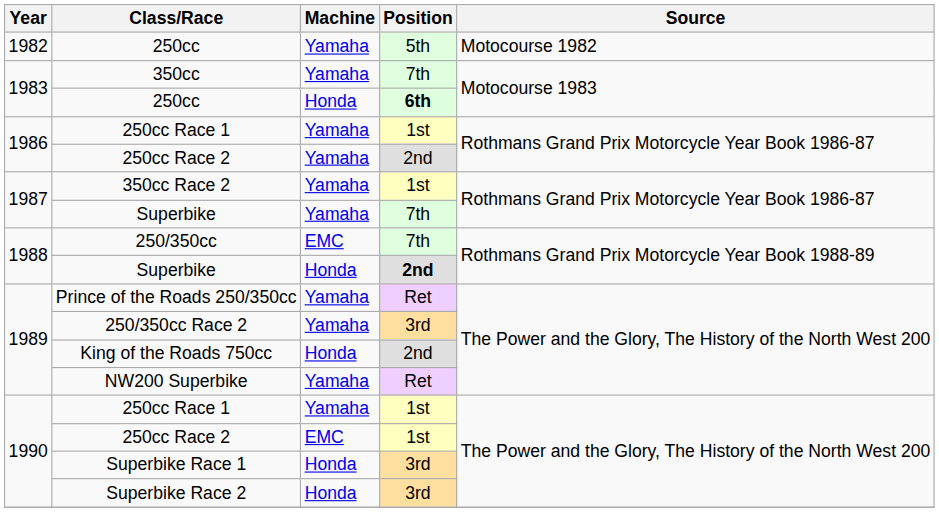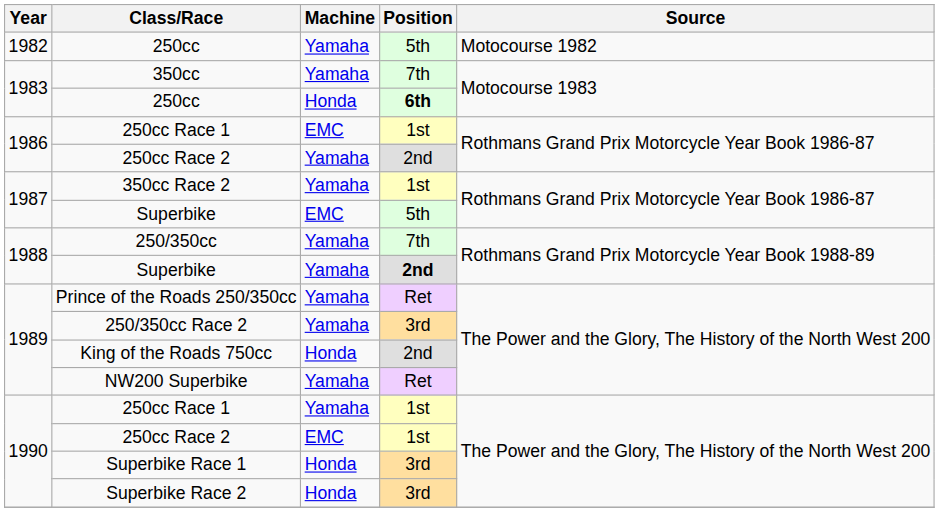 <table class="wikitable" border="1">
 <tr>
 <th>Year</th>
 <th>Class/Race</th>
 <th>Machine</th>
 <th>Position</th>
 <th>Source</th>
 </tr>
 <tr>
 <td>1982</td>
 <td style="text-align:center">250cc</td>
 <td><a href='#'>Yamaha</a></td>
 <td style="text-align:center; background:#dfffdf">5th</td>
 <td>Motocourse 1982</td>
 </tr>
 <tr>
 <td rowspan="2">1983</td>
 <td style="text-align:center">350cc</td>
 <td><a href='#'>Yamaha</a></td>
 <td style="text-align:center; background:#dfffdf">7th</td>
 <td rowspan="2">Motocourse 1983</td>
 </tr>
 <tr>
 <td style="text-align:center">250cc</td>
 <td><a href='#'>Honda</a></td>
 <td style="text-align:center; background:#dfffdf"><strong>6th</strong></td>
 </tr>
 <tr>
 <td rowspan="2">1986</td>
 <td style="text-align:center">250cc Race 1</td>
-<td><a href='#'>Yamaha</a></td>
+<td><a href='#'>EMC</a></td>
 <td style="text-align:center; background:#ffffbf">1st</td>
 <td rowspan="2">Rothmans Grand Prix Motorcycle Year Book 1986-87</td>
 </tr>
 <tr>
 <td style="text-align:center">250cc Race 2</td>
 <td><a href='#'>Yamaha</a></td>
 <td style="text-align:center; background:#dfdfdf">2nd</td>
 </tr>
 <tr>
 <td rowspan="2">1987</td>
 <td style="text-align:center">350cc Race 2</td>
 <td><a href='#'>Yamaha</a></td>
 <td style="text-align:center; background:#ffffbf">1st</td>
 <td rowspan="2">Rothmans Grand Prix Motorcycle Year Book 1986-87</td>
 </tr>
 <tr>
 <td style="text-align:center">Superbike</td>
-<td><a href='#'>Yamaha</a></td>
-<td style="text-align:center; background:#dfffdf">7th</td>
+<td><a href='#'>EMC</a></td>
+<td style="text-align:center; background:#dfffdf">5th</td>
 </tr>
 <tr>
 <td rowspan="2">1988</td>
 <td style="text-align:center">250/350cc</td>
-<td><a href='#'>EMC</a></td>
+<td><a href='#'>Yamaha</a></td>
 <td style="text-align:center; background:#dfffdf">7th</td>
 <td rowspan="2">Rothmans Grand Prix Motorcycle Year Book 1988-89</td>
 </tr>
 <tr>
 <td style="text-align:center">Superbike</td>
-<td><a href='#'>Honda</a></td>
+<td><a href='#'>Yamaha</a></td>
 <td style="text-align:center; background:#dfdfdf"><strong>2nd</strong></td>
 </tr>
 <tr>
 <td rowspan="4">1989</td>
 <td style="text-align:center">Prince of the Roads 250/350cc</td>
 <td><a href='#'>Yamaha</a></td>
 <td style="text-align:center; background:#efcfff">Ret</td>
 <td rowspan="4">The Power and the Glory, The History of the North West 200</td>
 </tr>
 <tr>
 <td style="text-align:center">250/350cc Race 2</td>
 <td><a href='#'>Yamaha</a></td>
 <td style="text-align:center; background:#ffdf9f">3rd</td>
 </tr>
 <tr>
 <td style="text-align:center">King of the Roads 750cc</td>
 <td><a href='#'>Honda</a></td>
 <td style="text-align:center; background:#dfdfdf">2nd</td>
 </tr>
 <tr>
 <td style="text-align:center">NW200 Superbike</td>
 <td><a href='#'>Yamaha</a></td>
 <td style="text-align:center; background:#efcfff">Ret</td>
 </tr>
 <tr>
 <td rowspan="4">1990</td>
 <td style="text-align:center">250cc Race 1</td>
 <td><a href='#'>Yamaha</a></td>
 <td style="text-align:center; background:#ffffbf">1st</td>
 <td rowspan="4">The Power and the Glory, The History of the North West 200</td>
 </tr>
 <tr>
 <td style="text-align:center">250cc Race 2</td>
 <td><a href='#'>EMC</a></td>
 <td style="text-align:center; background:#ffffbf">1st</td>
 </tr>
 <tr>
 <td style="text-align:center">Superbike Race 1</td>
 <td><a href='#'>Honda</a></td>
 <td style="text-align:center; background:#ffdf9f">3rd</td>
 </tr>
 <tr>
 <td style="text-align:center">Superbike Race 2</td>
 <td><a href='#'>Honda</a></td>
 <td style="text-align:center; background:#ffdf9f">3rd</td>
 </tr>
 <tr>
 </tr>
 </table>
